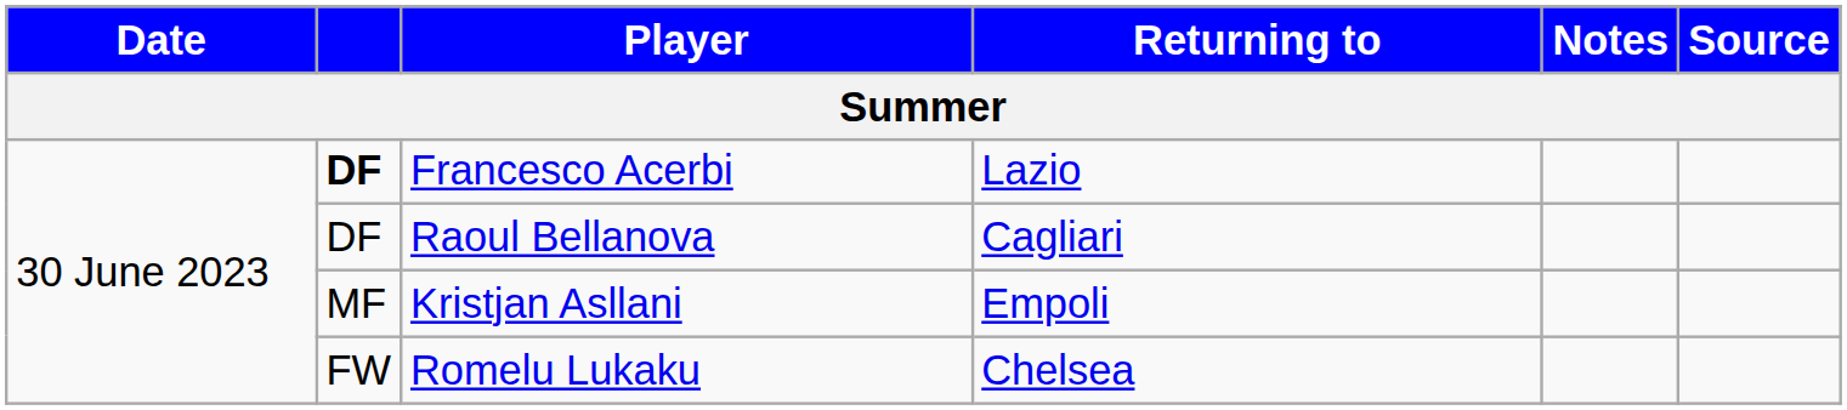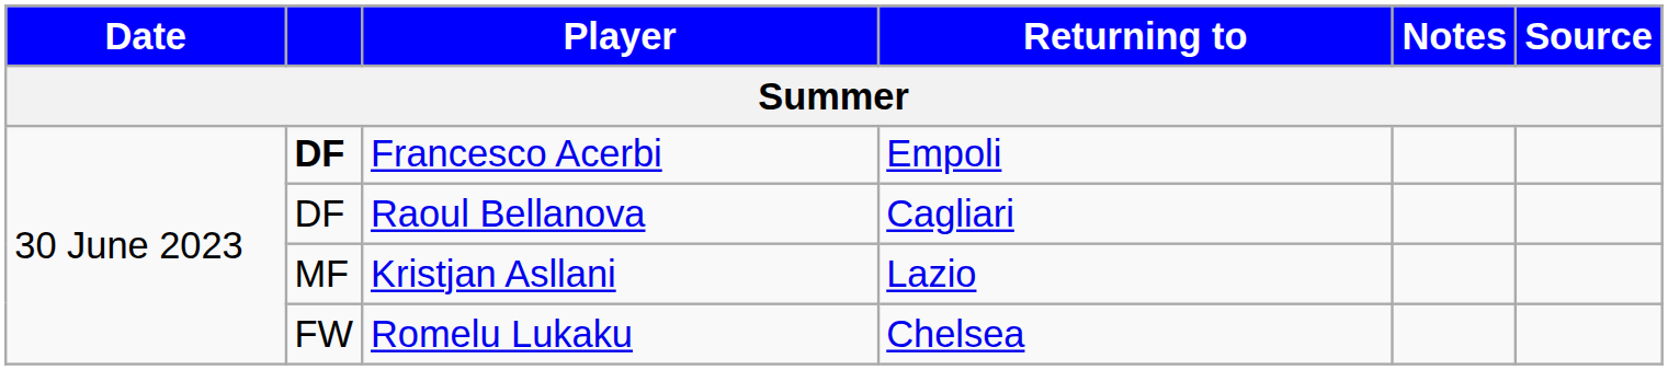 <table class="wikitable sortable" style="font-size:90%;">
 <tr>
 <th style="background:#0000FF; color:white; width:100px;">Date</th>
 <th style="background:#0000FF; color:white; width:20px;"></th>
 <th style="background:#0000FF; color:white; width:190px;">Player</th>
 <th style="background:#0000FF; color:white; width:190px;">Returning to</th>
 <th style="background:#0000FF; color:white; width:20px;" class="unsortable">Notes</th>
 <th style="background:#0000FF; color:white; width:20px;" class="unsortable">Source</th>
 </tr>
 <tr>
 <th colspan=7>Summer</th>
 </tr>
 <tr>
 <td rowspan="4">30 June 2023</td>
 <td><strong>DF</strong></td>
 <td> <a href='#'>Francesco Acerbi</a></td>
-<td> <a href='#'>Lazio</a></td>
+<td> <a href='#'>Empoli</a></td>
 <td></td>
 <td></td>
 </tr>
 <tr>
 <td>DF</td>
 <td> <a href='#'>Raoul Bellanova</a></td>
 <td> <a href='#'>Cagliari</a></td>
 <td></td>
 <td></td>
 </tr>
 <tr>
 <td>MF</td>
 <td> <a href='#'>Kristjan Asllani</a></td>
-<td> <a href='#'>Empoli</a></td>
+<td> <a href='#'>Lazio</a></td>
 <td></td>
 <td></td>
 </tr>
 <tr>
 <td>FW</td>
 <td> <a href='#'>Romelu Lukaku</a></td>
 <td> <a href='#'>Chelsea</a></td>
 <td></td>
 <td></td>
 </tr>
 </table>
